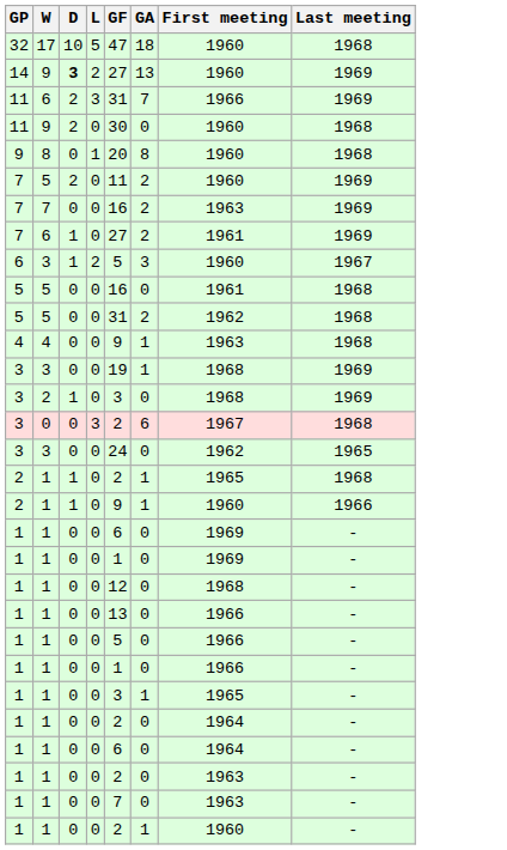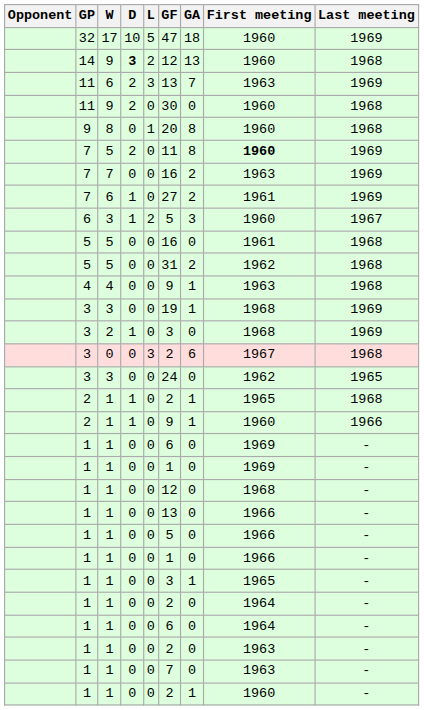 <table class="wikitable sortable" style="text-align:center; font-size:90%;">
 <tr>
+<th>Opponent</th>
 <th>GP</th>
 <th>W</th>
 <th>D</th>
 <th>L</th>
 <th>GF</th>
 <th>GA</th>
 <th>First meeting</th>
 <th>Last meeting</th>
 </tr>
 <tr bgcolor="#dfd">
+<td></td>
 <td>32</td>
 <td>17</td>
 <td>10</td>
 <td>5</td>
 <td>47</td>
 <td>18</td>
 <td>1960</td>
-<td>1968</td>
+<td>1969</td>
 </tr>
 <tr bgcolor="#dfd">
+<td></td>
 <td>14</td>
 <td>9</td>
 <td><strong>3</strong></td>
 <td>2</td>
-<td>27</td>
+<td>12</td>
 <td>13</td>
 <td>1960</td>
-<td>1969</td>
+<td>1968</td>
 </tr>
 <tr bgcolor="#dfd">
+<td></td>
 <td>11</td>
 <td>6</td>
 <td>2</td>
 <td>3</td>
-<td>31</td>
+<td>13</td>
 <td>7</td>
-<td>1966</td>
+<td>1963</td>
 <td>1969</td>
 </tr>
 <tr bgcolor="#dfd">
+<td></td>
 <td>11</td>
 <td>9</td>
 <td>2</td>
 <td>0</td>
 <td>30</td>
 <td>0</td>
 <td>1960</td>
 <td>1968</td>
 </tr>
 <tr bgcolor="#dfd">
+<td></td>
 <td>9</td>
 <td>8</td>
 <td>0</td>
 <td>1</td>
 <td>20</td>
 <td>8</td>
 <td>1960</td>
 <td>1968</td>
 </tr>
 <tr bgcolor="#dfd">
+<td></td>
 <td>7</td>
 <td>5</td>
 <td>2</td>
 <td>0</td>
 <td>11</td>
-<td>2</td>
-<td>1960</td>
+<td>8</td>
+<td><strong>1960</strong></td>
 <td>1969</td>
 </tr>
 <tr bgcolor="#dfd">
+<td></td>
 <td>7</td>
 <td>7</td>
 <td>0</td>
 <td>0</td>
 <td>16</td>
 <td>2</td>
 <td>1963</td>
 <td>1969</td>
 </tr>
 <tr bgcolor="#dfd">
+<td></td>
 <td>7</td>
 <td>6</td>
 <td>1</td>
 <td>0</td>
 <td>27</td>
 <td>2</td>
 <td>1961</td>
 <td>1969</td>
 </tr>
 <tr bgcolor="#dfd">
+<td></td>
 <td>6</td>
 <td>3</td>
 <td>1</td>
 <td>2</td>
 <td>5</td>
 <td>3</td>
 <td>1960</td>
 <td>1967</td>
 </tr>
 <tr bgcolor="#dfd">
+<td></td>
 <td>5</td>
 <td>5</td>
 <td>0</td>
 <td>0</td>
 <td>16</td>
 <td>0</td>
 <td>1961</td>
 <td>1968</td>
 </tr>
 <tr bgcolor="#dfd">
+<td></td>
 <td>5</td>
 <td>5</td>
 <td>0</td>
 <td>0</td>
 <td>31</td>
 <td>2</td>
 <td>1962</td>
 <td>1968</td>
 </tr>
 <tr bgcolor="#dfd">
+<td></td>
 <td>4</td>
 <td>4</td>
 <td>0</td>
 <td>0</td>
 <td>9</td>
 <td>1</td>
 <td>1963</td>
 <td>1968</td>
 </tr>
 <tr bgcolor="#dfd">
+<td></td>
 <td>3</td>
 <td>3</td>
 <td>0</td>
 <td>0</td>
 <td>19</td>
 <td>1</td>
 <td>1968</td>
 <td>1969</td>
 </tr>
 <tr bgcolor="#dfd">
+<td></td>
 <td>3</td>
 <td>2</td>
 <td>1</td>
 <td>0</td>
 <td>3</td>
 <td>0</td>
 <td>1968</td>
 <td>1969</td>
 </tr>
 <tr bgcolor="#fdd">
+<td></td>
 <td>3</td>
 <td>0</td>
 <td>0</td>
 <td>3</td>
 <td>2</td>
 <td>6</td>
 <td>1967</td>
 <td>1968</td>
 </tr>
 <tr bgcolor="#dfd">
+<td></td>
 <td>3</td>
 <td>3</td>
 <td>0</td>
 <td>0</td>
 <td>24</td>
 <td>0</td>
 <td>1962</td>
 <td>1965</td>
 </tr>
 <tr bgcolor="#dfd">
+<td></td>
 <td>2</td>
 <td>1</td>
 <td>1</td>
 <td>0</td>
 <td>2</td>
 <td>1</td>
 <td>1965</td>
 <td>1968</td>
 </tr>
 <tr bgcolor="#dfd">
+<td></td>
 <td>2</td>
 <td>1</td>
 <td>1</td>
 <td>0</td>
 <td>9</td>
 <td>1</td>
 <td>1960</td>
 <td>1966</td>
 </tr>
 <tr bgcolor="#dfd">
+<td></td>
 <td>1</td>
 <td>1</td>
 <td>0</td>
 <td>0</td>
 <td>6</td>
 <td>0</td>
 <td>1969</td>
 <td>-</td>
 </tr>
 <tr bgcolor="#dfd">
+<td></td>
 <td>1</td>
 <td>1</td>
 <td>0</td>
 <td>0</td>
 <td>1</td>
 <td>0</td>
 <td>1969</td>
 <td>-</td>
 </tr>
 <tr bgcolor="#dfd">
+<td></td>
 <td>1</td>
 <td>1</td>
 <td>0</td>
 <td>0</td>
 <td>12</td>
 <td>0</td>
 <td>1968</td>
 <td>-</td>
 </tr>
 <tr bgcolor="#dfd">
+<td></td>
 <td>1</td>
 <td>1</td>
 <td>0</td>
 <td>0</td>
 <td>13</td>
 <td>0</td>
 <td>1966</td>
 <td>-</td>
 </tr>
 <tr bgcolor="#dfd">
+<td></td>
 <td>1</td>
 <td>1</td>
 <td>0</td>
 <td>0</td>
 <td>5</td>
 <td>0</td>
 <td>1966</td>
 <td>-</td>
 </tr>
 <tr bgcolor="#dfd">
+<td></td>
 <td>1</td>
 <td>1</td>
 <td>0</td>
 <td>0</td>
 <td>1</td>
 <td>0</td>
 <td>1966</td>
 <td>-</td>
 </tr>
 <tr bgcolor="#dfd">
+<td></td>
 <td>1</td>
 <td>1</td>
 <td>0</td>
 <td>0</td>
 <td>3</td>
 <td>1</td>
 <td>1965</td>
 <td>-</td>
 </tr>
 <tr bgcolor="#dfd">
+<td></td>
 <td>1</td>
 <td>1</td>
 <td>0</td>
 <td>0</td>
 <td>2</td>
 <td>0</td>
 <td>1964</td>
 <td>-</td>
 </tr>
 <tr bgcolor="#dfd">
+<td></td>
 <td>1</td>
 <td>1</td>
 <td>0</td>
 <td>0</td>
 <td>6</td>
 <td>0</td>
 <td>1964</td>
 <td>-</td>
 </tr>
 <tr bgcolor="#dfd">
+<td></td>
 <td>1</td>
 <td>1</td>
 <td>0</td>
 <td>0</td>
 <td>2</td>
 <td>0</td>
 <td>1963</td>
 <td>-</td>
 </tr>
 <tr bgcolor="#dfd">
+<td></td>
 <td>1</td>
 <td>1</td>
 <td>0</td>
 <td>0</td>
 <td>7</td>
 <td>0</td>
 <td>1963</td>
 <td>-</td>
 </tr>
 <tr bgcolor="#dfd">
+<td></td>
 <td>1</td>
 <td>1</td>
 <td>0</td>
 <td>0</td>
 <td>2</td>
 <td>1</td>
 <td>1960</td>
 <td>-</td>
 </tr>
 </table>
